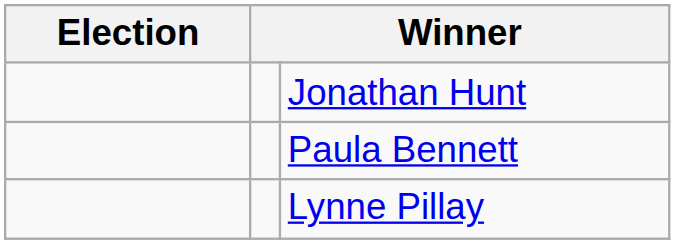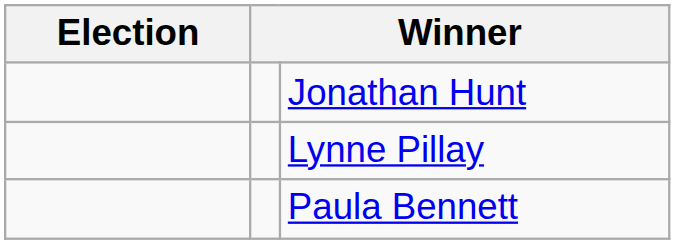 <table class="wikitable">
 <tr>
 <th width=100>Election</th>
 <th width=175 colspan=2>Winner</th>
 </tr>
 <tr>
 <td></td>
 <td width=5 bgcolor=></td>
 <td><a href='#'>Jonathan Hunt</a></td>
 </tr>
 <tr>
 <td></td>
 <td bgcolor=></td>
-<td><a href='#'>Paula Bennett</a></td>
+<td><a href='#'>Lynne Pillay</a></td>
 </tr>
 <tr>
 <td></td>
 <td bgcolor=></td>
-<td><a href='#'>Lynne Pillay</a></td>
+<td><a href='#'>Paula Bennett</a></td>
 </tr>
 </table>
